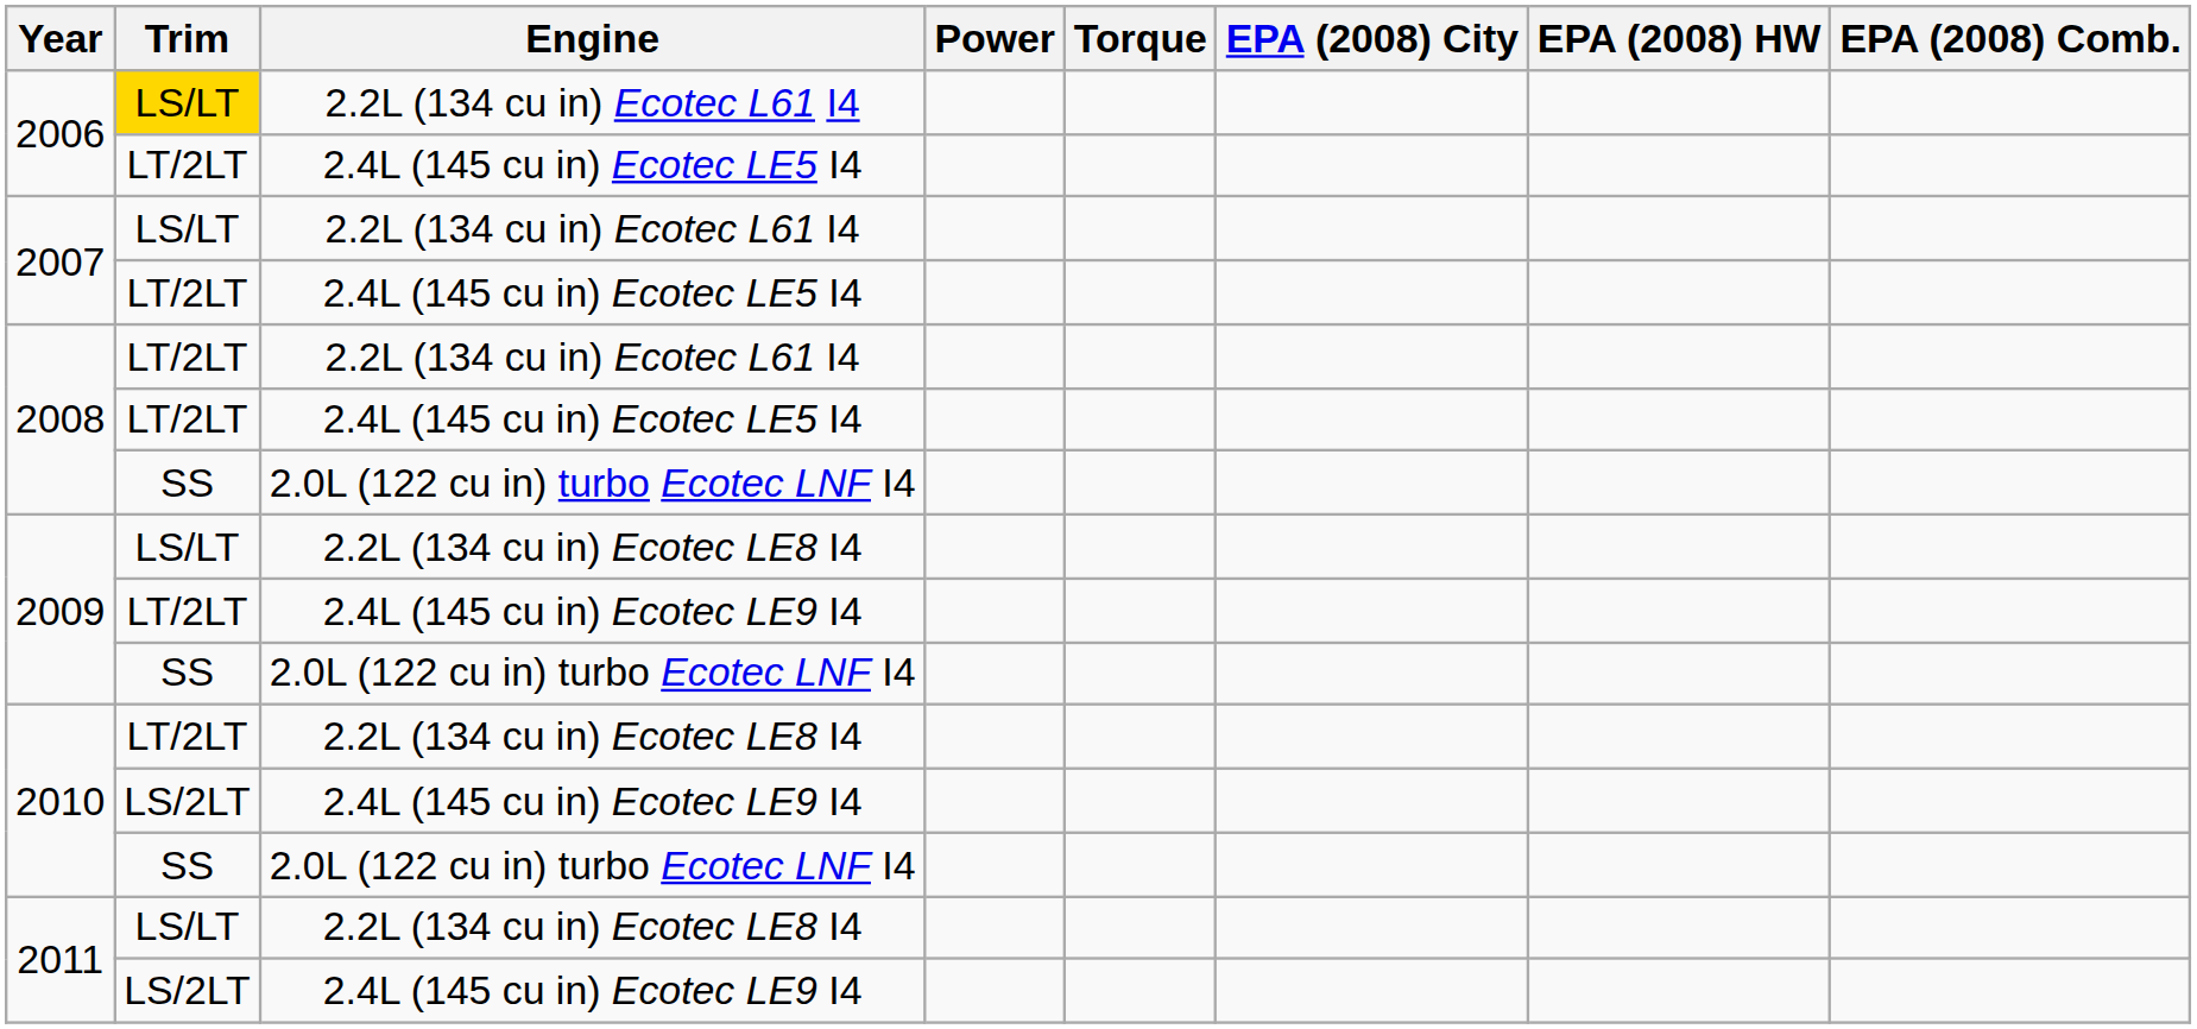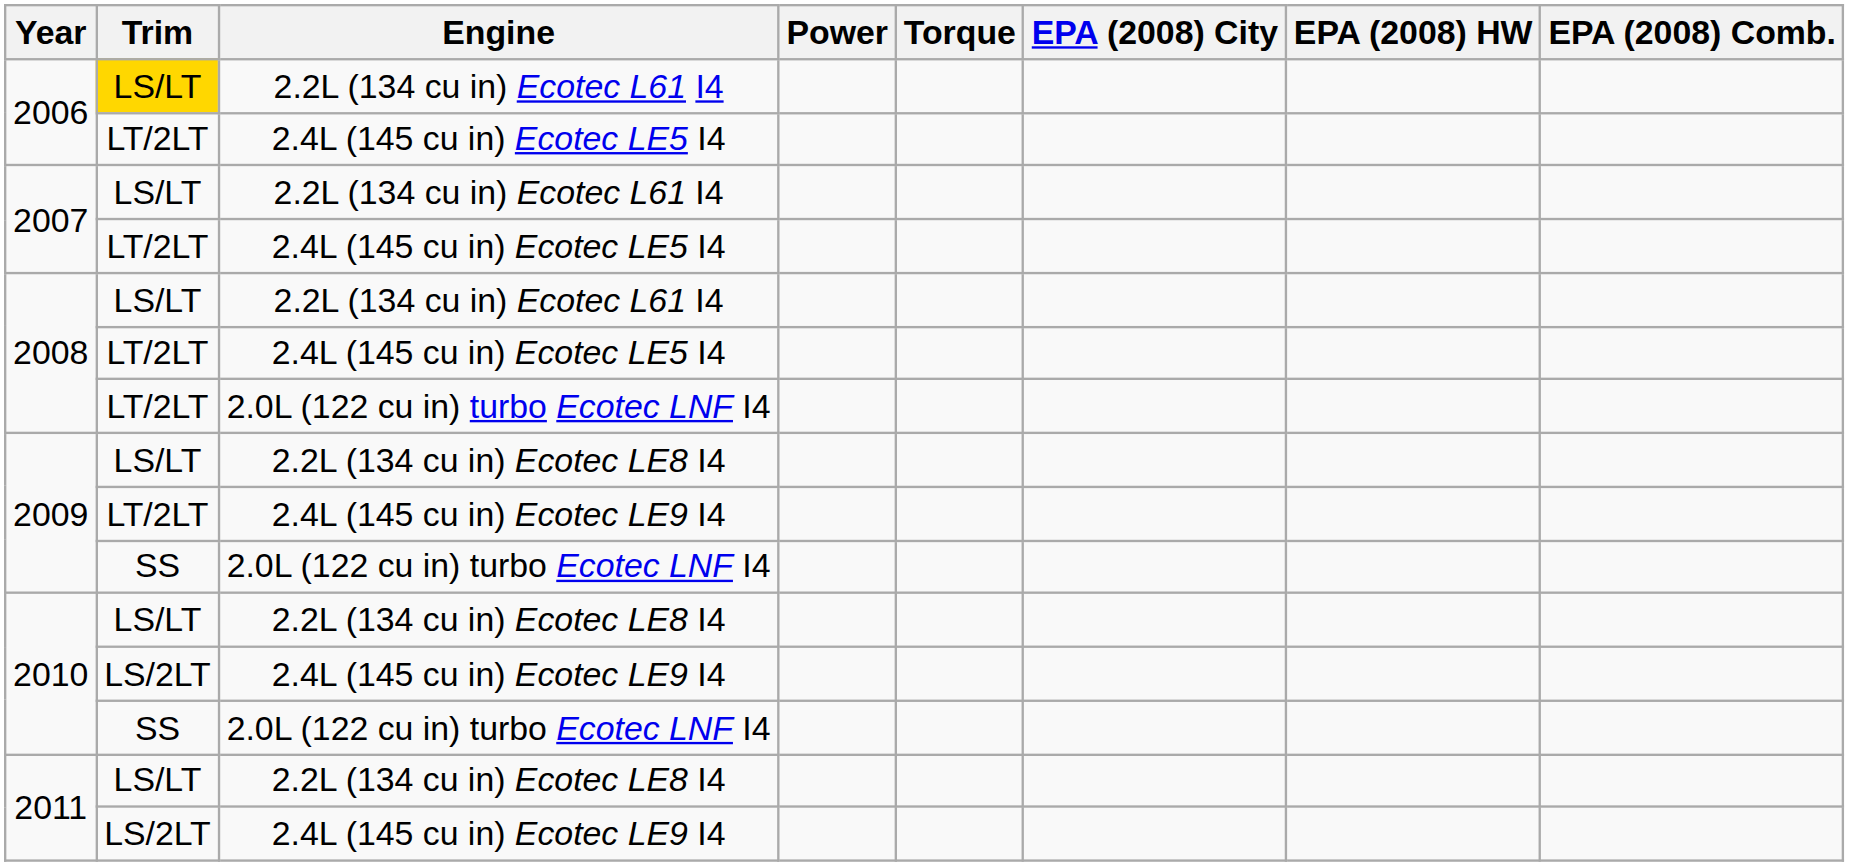 <table class="wikitable" style="text-align:center; font-size:90%;">
 <tr>
 <th>Year</th>
 <th>Trim</th>
 <th>Engine</th>
 <th>Power</th>
 <th>Torque</th>
 <th><a href='#'>EPA</a> (2008) City</th>
 <th>EPA (2008) HW</th>
 <th>EPA (2008) Comb.</th>
 </tr>
 <tr>
 <td rowspan=2>2006</td>
 <td style="background: gold;">LS/LT</td>
 <td>2.2L (134 cu in) <em><a href='#'>Ecotec L61</a></em> <a href='#'>I4</a></td>
 <td></td>
 <td></td>
 <td></td>
 <td></td>
 <td></td>
 </tr>
 <tr>
 <td>LT/2LT</td>
 <td>2.4L (145 cu in) <em><a href='#'>Ecotec LE5</a></em> I4</td>
 <td></td>
 <td></td>
 <td></td>
 <td></td>
 <td></td>
 </tr>
 <tr>
 <td rowspan=2>2007</td>
 <td>LS/LT</td>
 <td>2.2L (134 cu in) <em>Ecotec L61</em> I4</td>
 <td></td>
 <td></td>
 <td></td>
 <td></td>
 <td></td>
 </tr>
 <tr>
 <td>LT/2LT</td>
 <td>2.4L (145 cu in) <em>Ecotec LE5</em> I4</td>
 <td></td>
 <td></td>
 <td></td>
 <td></td>
 <td></td>
 </tr>
 <tr>
 <td rowspan=3>2008</td>
-<td>LT/2LT</td>
+<td>LS/LT</td>
 <td>2.2L (134 cu in) <em>Ecotec L61</em> I4</td>
 <td></td>
 <td></td>
 <td></td>
 <td></td>
 <td></td>
 </tr>
 <tr>
 <td>LT/2LT</td>
 <td>2.4L (145 cu in) <em>Ecotec LE5</em> I4</td>
 <td></td>
 <td></td>
 <td></td>
 <td></td>
 <td></td>
 </tr>
 <tr>
-<td>SS</td>
+<td>LT/2LT</td>
 <td>2.0L (122 cu in) <a href='#'>turbo</a> <em><a href='#'>Ecotec LNF</a></em> I4</td>
 <td></td>
 <td></td>
 <td></td>
 <td></td>
 <td></td>
 </tr>
 <tr>
 <td rowspan=3>2009</td>
 <td>LS/LT</td>
 <td>2.2L (134 cu in) <em>Ecotec LE8</em> I4</td>
 <td></td>
 <td></td>
 <td></td>
 <td></td>
 <td></td>
 </tr>
 <tr>
 <td>LT/2LT</td>
 <td>2.4L (145 cu in) <em>Ecotec LE9</em> I4</td>
 <td></td>
 <td></td>
 <td></td>
 <td></td>
 <td></td>
 </tr>
 <tr>
 <td>SS</td>
 <td>2.0L (122 cu in) turbo <em><a href='#'>Ecotec LNF</a></em> I4</td>
 <td></td>
 <td></td>
 <td></td>
 <td></td>
 <td></td>
 </tr>
 <tr>
 <td rowspan=3>2010</td>
-<td>LT/2LT</td>
+<td>LS/LT</td>
 <td>2.2L (134 cu in) <em>Ecotec LE8</em> I4</td>
 <td></td>
 <td></td>
 <td></td>
 <td></td>
 <td></td>
 </tr>
 <tr>
 <td>LS/2LT</td>
 <td>2.4L (145 cu in) <em>Ecotec LE9</em> I4</td>
 <td></td>
 <td></td>
 <td></td>
 <td></td>
 <td></td>
 </tr>
 <tr>
 <td>SS</td>
 <td>2.0L (122 cu in) turbo <em><a href='#'>Ecotec LNF</a></em> I4</td>
 <td></td>
 <td></td>
 <td></td>
 <td></td>
 <td></td>
 </tr>
 <tr>
 <td rowspan=2>2011</td>
 <td>LS/LT</td>
 <td>2.2L (134 cu in) <em>Ecotec LE8</em> I4</td>
 <td></td>
 <td></td>
 <td></td>
 <td></td>
 <td></td>
 </tr>
 <tr>
 <td>LS/2LT</td>
 <td>2.4L (145 cu in) <em>Ecotec LE9</em> I4</td>
 <td></td>
 <td></td>
 <td></td>
 <td></td>
 <td></td>
 </tr>
 </table>
